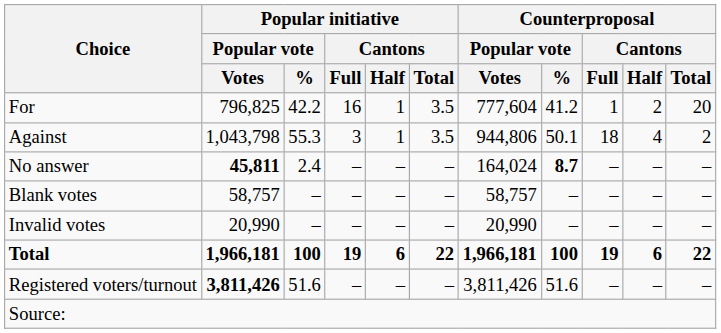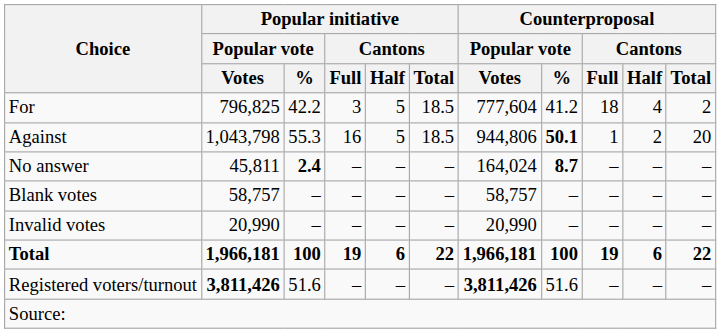 <table class=wikitable style=text-align:right>
 <tr>
 <th rowspan=3>Choice</th>
 <th colspan=5>Popular initiative</th>
 <th colspan=5>Counterproposal</th>
 </tr>
 <tr>
 <th colspan=2>Popular vote</th>
 <th colspan=3>Cantons</th>
 <th colspan=2>Popular vote</th>
 <th colspan=3>Cantons</th>
 </tr>
 <tr>
 <th>Votes</th>
 <th>%</th>
 <th>Full</th>
 <th>Half</th>
 <th>Total</th>
 <th>Votes</th>
 <th>%</th>
 <th>Full</th>
 <th>Half</th>
 <th>Total</th>
 </tr>
 <tr>
 <td align=left>For</td>
 <td>796,825</td>
 <td>42.2</td>
-<td>16</td>
-<td>1</td>
-<td>3.5</td>
+<td>3</td>
+<td>5</td>
+<td>18.5</td>
 <td>777,604</td>
 <td>41.2</td>
+<td>18</td>
+<td>4</td>
+<td>2</td>
+</tr>
+<tr>
+<td align=left>Against</td>
+<td>1,043,798</td>
+<td>55.3</td>
+<td>16</td>
+<td>5</td>
+<td>18.5</td>
+<td>944,806</td>
+<td><strong>50.1</strong></td>
 <td>1</td>
 <td>2</td>
 <td>20</td>
 </tr>
 <tr>
-<td align=left>Against</td>
-<td>1,043,798</td>
-<td>55.3</td>
-<td>3</td>
-<td>1</td>
-<td>3.5</td>
-<td>944,806</td>
-<td>50.1</td>
-<td>18</td>
-<td>4</td>
-<td>2</td>
-</tr>
-<tr>
 <td align=left>No answer</td>
-<td><strong>45,811</strong></td>
-<td>2.4</td>
+<td>45,811</td>
+<td><strong>2.4</strong></td>
 <td>–</td>
 <td>–</td>
 <td>–</td>
 <td>164,024</td>
 <td><strong>8.7</strong></td>
 <td>–</td>
 <td>–</td>
 <td>–</td>
 </tr>
 <tr>
 <td align=left>Blank votes</td>
 <td>58,757</td>
 <td>–</td>
 <td>–</td>
 <td>–</td>
 <td>–</td>
 <td>58,757</td>
 <td>–</td>
 <td>–</td>
 <td>–</td>
 <td>–</td>
 </tr>
 <tr>
 <td align=left>Invalid votes</td>
 <td>20,990</td>
 <td>–</td>
 <td>–</td>
 <td>–</td>
 <td>–</td>
 <td>20,990</td>
 <td>–</td>
 <td>–</td>
 <td>–</td>
 <td>–</td>
 </tr>
 <tr>
 <td align=left><strong>Total</strong></td>
 <td><strong>1,966,181</strong></td>
 <td><strong>100</strong></td>
 <td><strong>19</strong></td>
 <td><strong>6</strong></td>
 <td><strong>22</strong></td>
 <td><strong>1,966,181</strong></td>
 <td><strong>100</strong></td>
 <td><strong>19</strong></td>
 <td><strong>6</strong></td>
 <td><strong>22</strong></td>
 </tr>
 <tr>
 <td align=left>Registered voters/turnout</td>
 <td><strong>3,811,426</strong></td>
 <td>51.6</td>
 <td>–</td>
 <td>–</td>
 <td>–</td>
-<td>3,811,426</td>
+<td><strong>3,811,426</strong></td>
 <td>51.6</td>
 <td>–</td>
 <td>–</td>
 <td>–</td>
 </tr>
 <tr>
 <td align=left colspan=11>Source: </td>
 </tr>
 </table>
